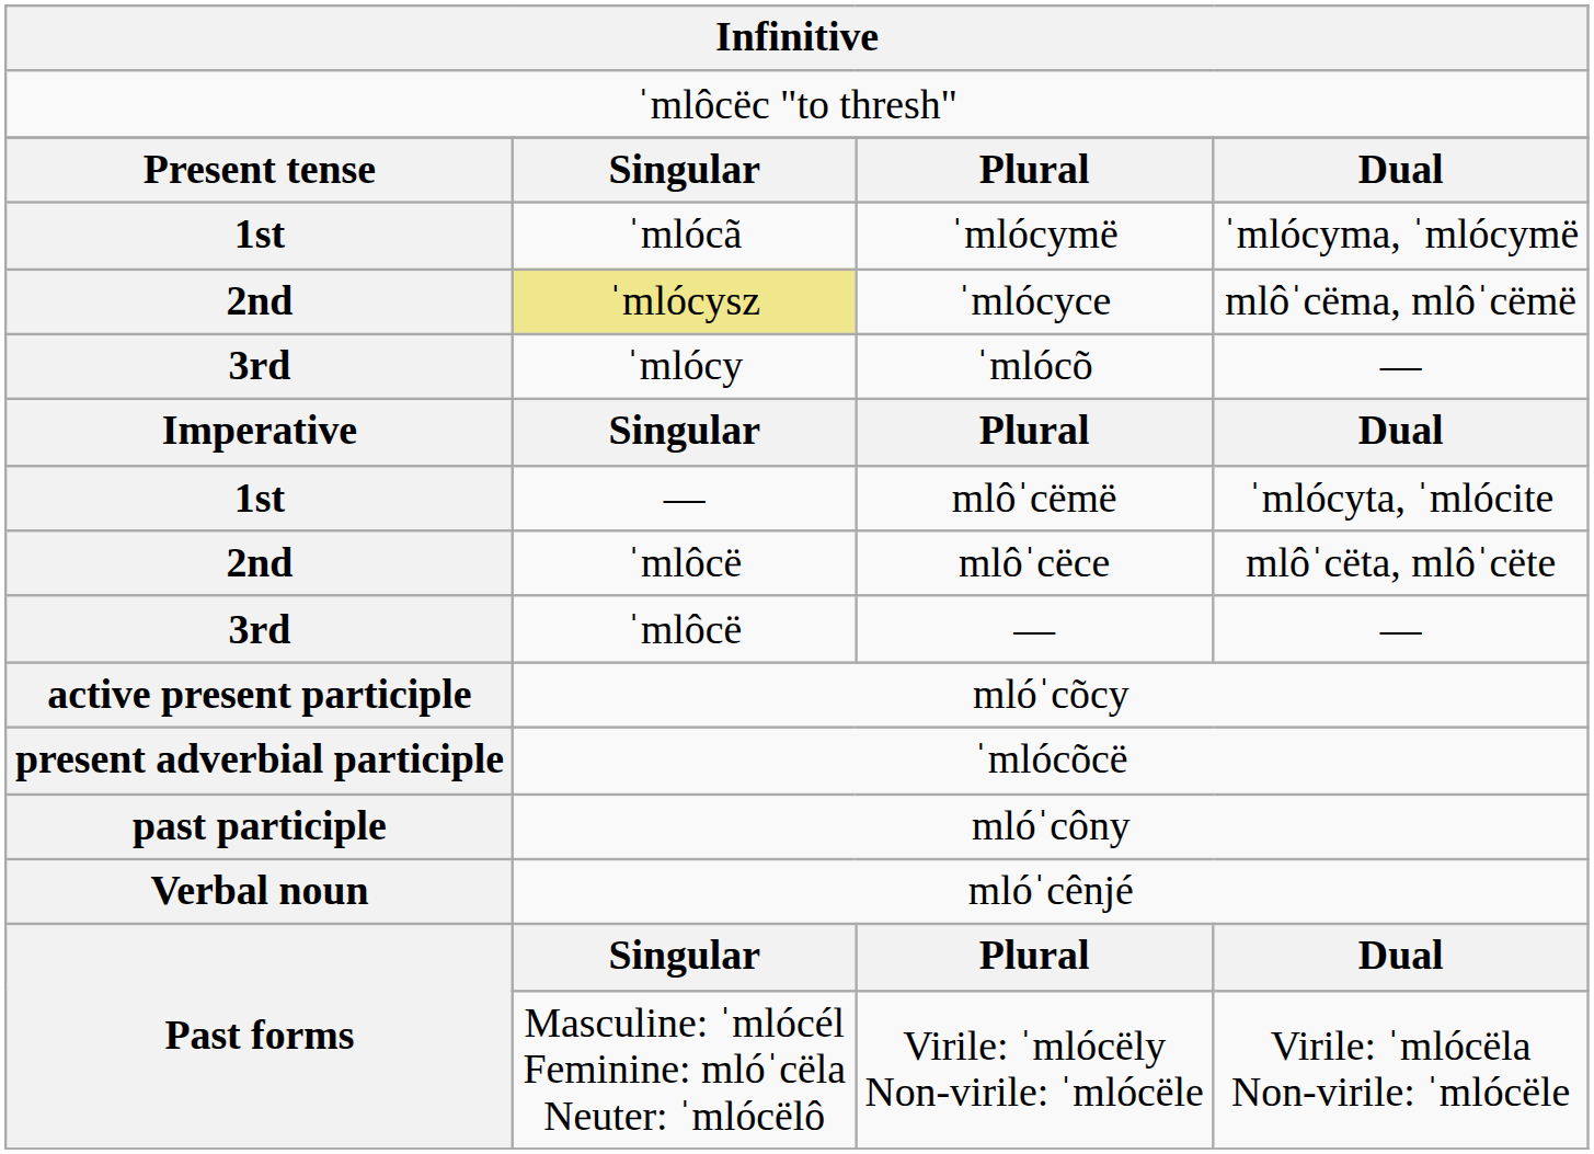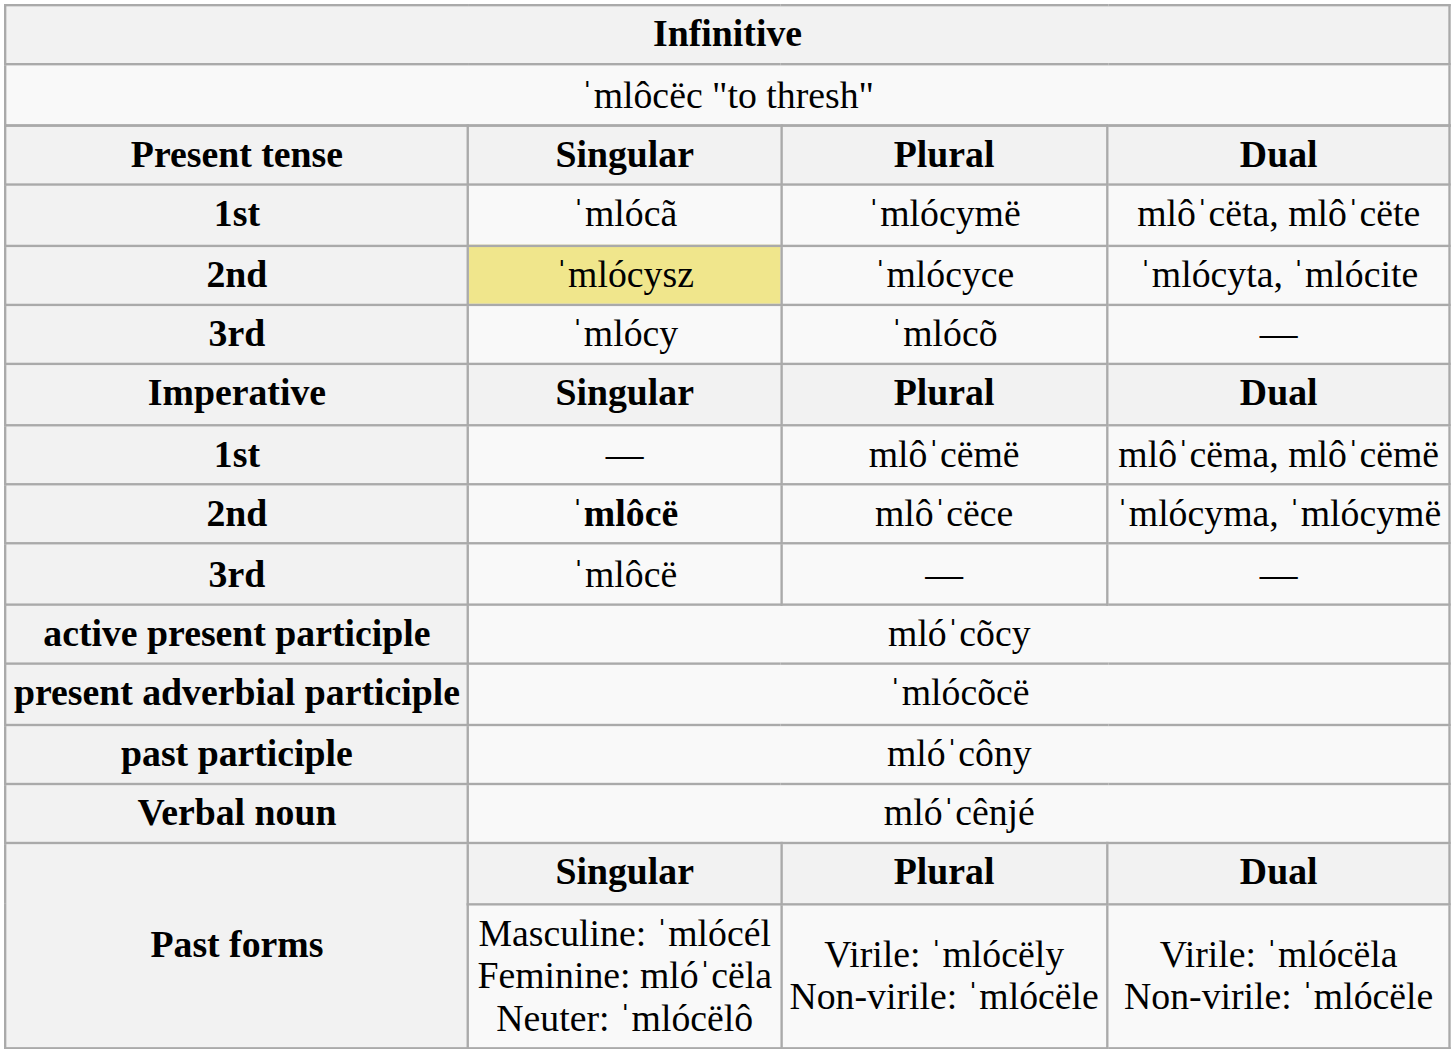 <table class="wikitable" style="text-align:center;">
 <tr>
 <th colspan="4">Infinitive</th>
 </tr>
 <tr>
 <td colspan="4">ˈmlôcëc "to thresh"</td>
 </tr>
 <tr>
 </tr>
 <tr>
 <th>Present tense</th>
 <th>Singular</th>
 <th>Plural</th>
 <th>Dual</th>
 </tr>
 <tr>
 <th>1st</th>
 <td>ˈmlócã</td>
 <td>ˈmlócymë</td>
-<td>ˈmlócyma, ˈmlócymë</td>
+<td>mlôˈcëta, mlôˈcëte</td>
 </tr>
 <tr>
 <th>2nd</th>
 <td style="background: khaki;">ˈmlócysz</td>
 <td>ˈmlócyce</td>
-<td>mlôˈcëma, mlôˈcëmë</td>
+<td>ˈmlócyta, ˈmlócite</td>
 </tr>
 <tr>
 <th>3rd</th>
 <td>ˈmlócy</td>
 <td>ˈmlócõ</td>
 <td>—</td>
 </tr>
 <tr>
 <th>Imperative</th>
 <th>Singular</th>
 <th>Plural</th>
 <th>Dual</th>
 </tr>
 <tr>
 <th>1st</th>
 <td>—</td>
 <td>mlôˈcëmë</td>
-<td>ˈmlócyta, ˈmlócite</td>
+<td>mlôˈcëma, mlôˈcëmë</td>
 </tr>
 <tr>
 <th>2nd</th>
-<td>ˈmlôcë</td>
+<td><strong>ˈmlôcë</strong></td>
 <td>mlôˈcëce</td>
-<td>mlôˈcëta, mlôˈcëte</td>
+<td>ˈmlócyma, ˈmlócymë</td>
 </tr>
 <tr>
 <th>3rd</th>
 <td>ˈmlôcë</td>
 <td>—</td>
 <td>—</td>
 </tr>
 <tr>
 <th>active present participle</th>
 <td colspan="3">mlóˈcõcy</td>
 </tr>
 <tr>
 <th>present adverbial participle</th>
 <td colspan="3">ˈmlócõcë</td>
 </tr>
 <tr>
 <th>past participle</th>
 <td colspan="3">mlóˈcôny</td>
 </tr>
 <tr>
 <th>Verbal noun</th>
 <td colspan="3">mlóˈcênjé</td>
 </tr>
 <tr>
 <th rowspan="2">Past forms</th>
 <th>Singular</th>
 <th>Plural</th>
 <th>Dual</th>
 </tr>
 <tr>
 <td>Masculine: ˈmlócél<br>Feminine: mlóˈcëla<br>Neuter: ˈmlócëlô</td>
 <td>Virile: ˈmlócëly<br>Non-virile: ˈmlócële</td>
 <td>Virile: ˈmlócëla<br>Non-virile: ˈmlócële</td>
 </tr>
 </table>
